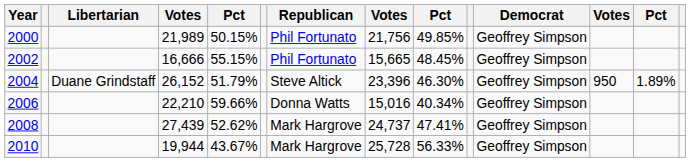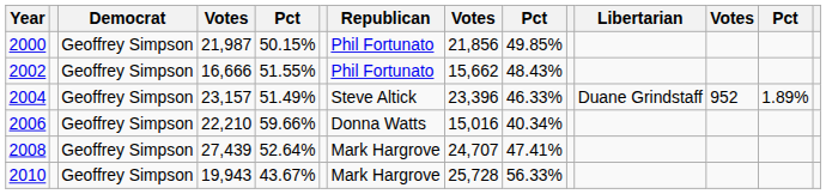 <table class="wikitable" style="margin:0.5em ; font-size:95%">
 <tr>
 <th>Year</th>
 <th></th>
-<th>Libertarian</th>
+<th>Democrat</th>
 <th>Votes</th>
 <th>Pct</th>
 <th></th>
 <th>Republican</th>
 <th>Votes</th>
 <th>Pct</th>
 <th></th>
-<th>Democrat</th>
+<th>Libertarian</th>
 <th>Votes</th>
 <th>Pct</th>
 <th></th>
 </tr>
 <tr>
 <td><a href='#'>2000</a></td>
 <td></td>
-<td></td>
-<td>21,989</td>
+<td>Geoffrey Simpson</td>
+<td>21,987</td>
 <td>50.15%</td>
 <td></td>
 <td><a href='#'>Phil Fortunato</a></td>
-<td>21,756</td>
+<td>21,856</td>
 <td>49.85%</td>
 <td></td>
-<td>Geoffrey Simpson</td>
+<td></td>
 <td></td>
 <td></td>
 <td></td>
 </tr>
 <tr>
 <td><a href='#'>2002</a></td>
 <td></td>
-<td></td>
+<td>Geoffrey Simpson</td>
 <td>16,666</td>
-<td>55.15%</td>
+<td>51.55%</td>
 <td></td>
 <td><a href='#'>Phil Fortunato</a></td>
-<td>15,665</td>
-<td>48.45%</td>
+<td>15,662</td>
+<td>48.43%</td>
 <td></td>
-<td>Geoffrey Simpson</td>
+<td></td>
 <td></td>
 <td></td>
 <td></td>
 </tr>
 <tr>
 <td><a href='#'>2004</a></td>
 <td></td>
-<td>Duane Grindstaff</td>
-<td>26,152</td>
-<td>51.79%</td>
+<td>Geoffrey Simpson</td>
+<td>23,157</td>
+<td>51.49%</td>
 <td></td>
 <td>Steve Altick</td>
 <td>23,396</td>
-<td>46.30%</td>
+<td>46.33%</td>
 <td></td>
-<td>Geoffrey Simpson</td>
-<td>950</td>
+<td>Duane Grindstaff</td>
+<td>952</td>
 <td>1.89%</td>
 <td></td>
 </tr>
 <tr>
 <td><a href='#'>2006</a></td>
 <td></td>
-<td></td>
+<td>Geoffrey Simpson</td>
 <td>22,210</td>
 <td>59.66%</td>
 <td></td>
 <td>Donna Watts</td>
 <td>15,016</td>
 <td>40.34%</td>
 <td></td>
-<td>Geoffrey Simpson</td>
+<td></td>
 <td></td>
 <td></td>
 <td></td>
 </tr>
 <tr>
 <td><a href='#'>2008</a></td>
 <td></td>
-<td></td>
+<td>Geoffrey Simpson</td>
 <td>27,439</td>
-<td>52.62%</td>
+<td>52.64%</td>
 <td></td>
 <td>Mark Hargrove</td>
-<td>24,737</td>
+<td>24,707</td>
 <td>47.41%</td>
 <td></td>
-<td>Geoffrey Simpson</td>
+<td></td>
 <td></td>
 <td></td>
 <td></td>
 </tr>
 <tr>
 <td><a href='#'>2010</a></td>
 <td></td>
-<td></td>
-<td>19,944</td>
+<td>Geoffrey Simpson</td>
+<td>19,943</td>
 <td>43.67%</td>
 <td></td>
 <td>Mark Hargrove</td>
 <td>25,728</td>
 <td>56.33%</td>
 <td></td>
-<td>Geoffrey Simpson</td>
+<td></td>
 <td></td>
 <td></td>
 <td></td>
 </tr>
 </table>
